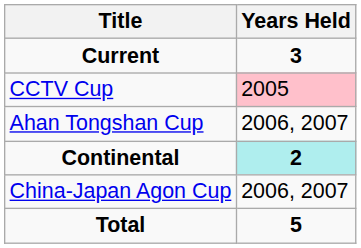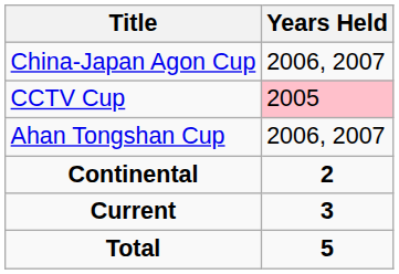 <table class="wikitable">
 <tr>
 <th>Title</th>
 <th>Years Held</th>
 </tr>
 <tr>
-<td align="center"><strong>Current</strong></td>
-<td align="center"><strong>3</strong></td>
+<td>  <a href='#'>China-Japan Agon Cup</a></td>
+<td>2006, 2007</td>
 </tr>
 <tr>
 <td> <a href='#'>CCTV Cup</a></td>
 <td style="background: pink;">2005</td>
 </tr>
 <tr>
 <td> <a href='#'>Ahan Tongshan Cup</a></td>
 <td>2006, 2007</td>
 </tr>
 <tr>
 <td align="center"><strong>Continental</strong></td>
-<td align="center" style="background: paleturquoise;"><strong>2</strong></td>
+<td align="center"><strong>2</strong></td>
 </tr>
 <tr>
-<td>  <a href='#'>China-Japan Agon Cup</a></td>
-<td>2006, 2007</td>
+<td align="center"><strong>Current</strong></td>
+<td align="center"><strong>3</strong></td>
 </tr>
 <tr>
 <td align="center"><strong>Total</strong></td>
 <td align="center"><strong>5</strong></td>
 </tr>
 </table>
